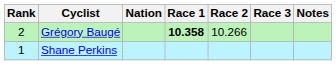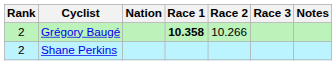 <table class="wikitable sortable" style="text-align:center;">
 <tr>
 <th>Rank</th>
 <th>Cyclist</th>
 <th>Nation</th>
 <th>Race 1</th>
 <th>Race 2</th>
 <th>Race 3</th>
 <th>Notes</th>
 </tr>
 <tr bgcolor=bbf3bb>
 <td>2</td>
 <td align=left><a href='#'>Grégory Baugé</a></td>
 <td align=left></td>
 <td><strong>10.358</strong></td>
 <td>10.266</td>
 <td></td>
 <td></td>
 </tr>
 <tr bgcolor=bbf3ff>
-<td>1</td>
+<td>2</td>
 <td align=left><a href='#'>Shane Perkins</a></td>
 <td align=left></td>
 <td></td>
 <td></td>
 <td></td>
 <td></td>
 </tr>
 </table>
